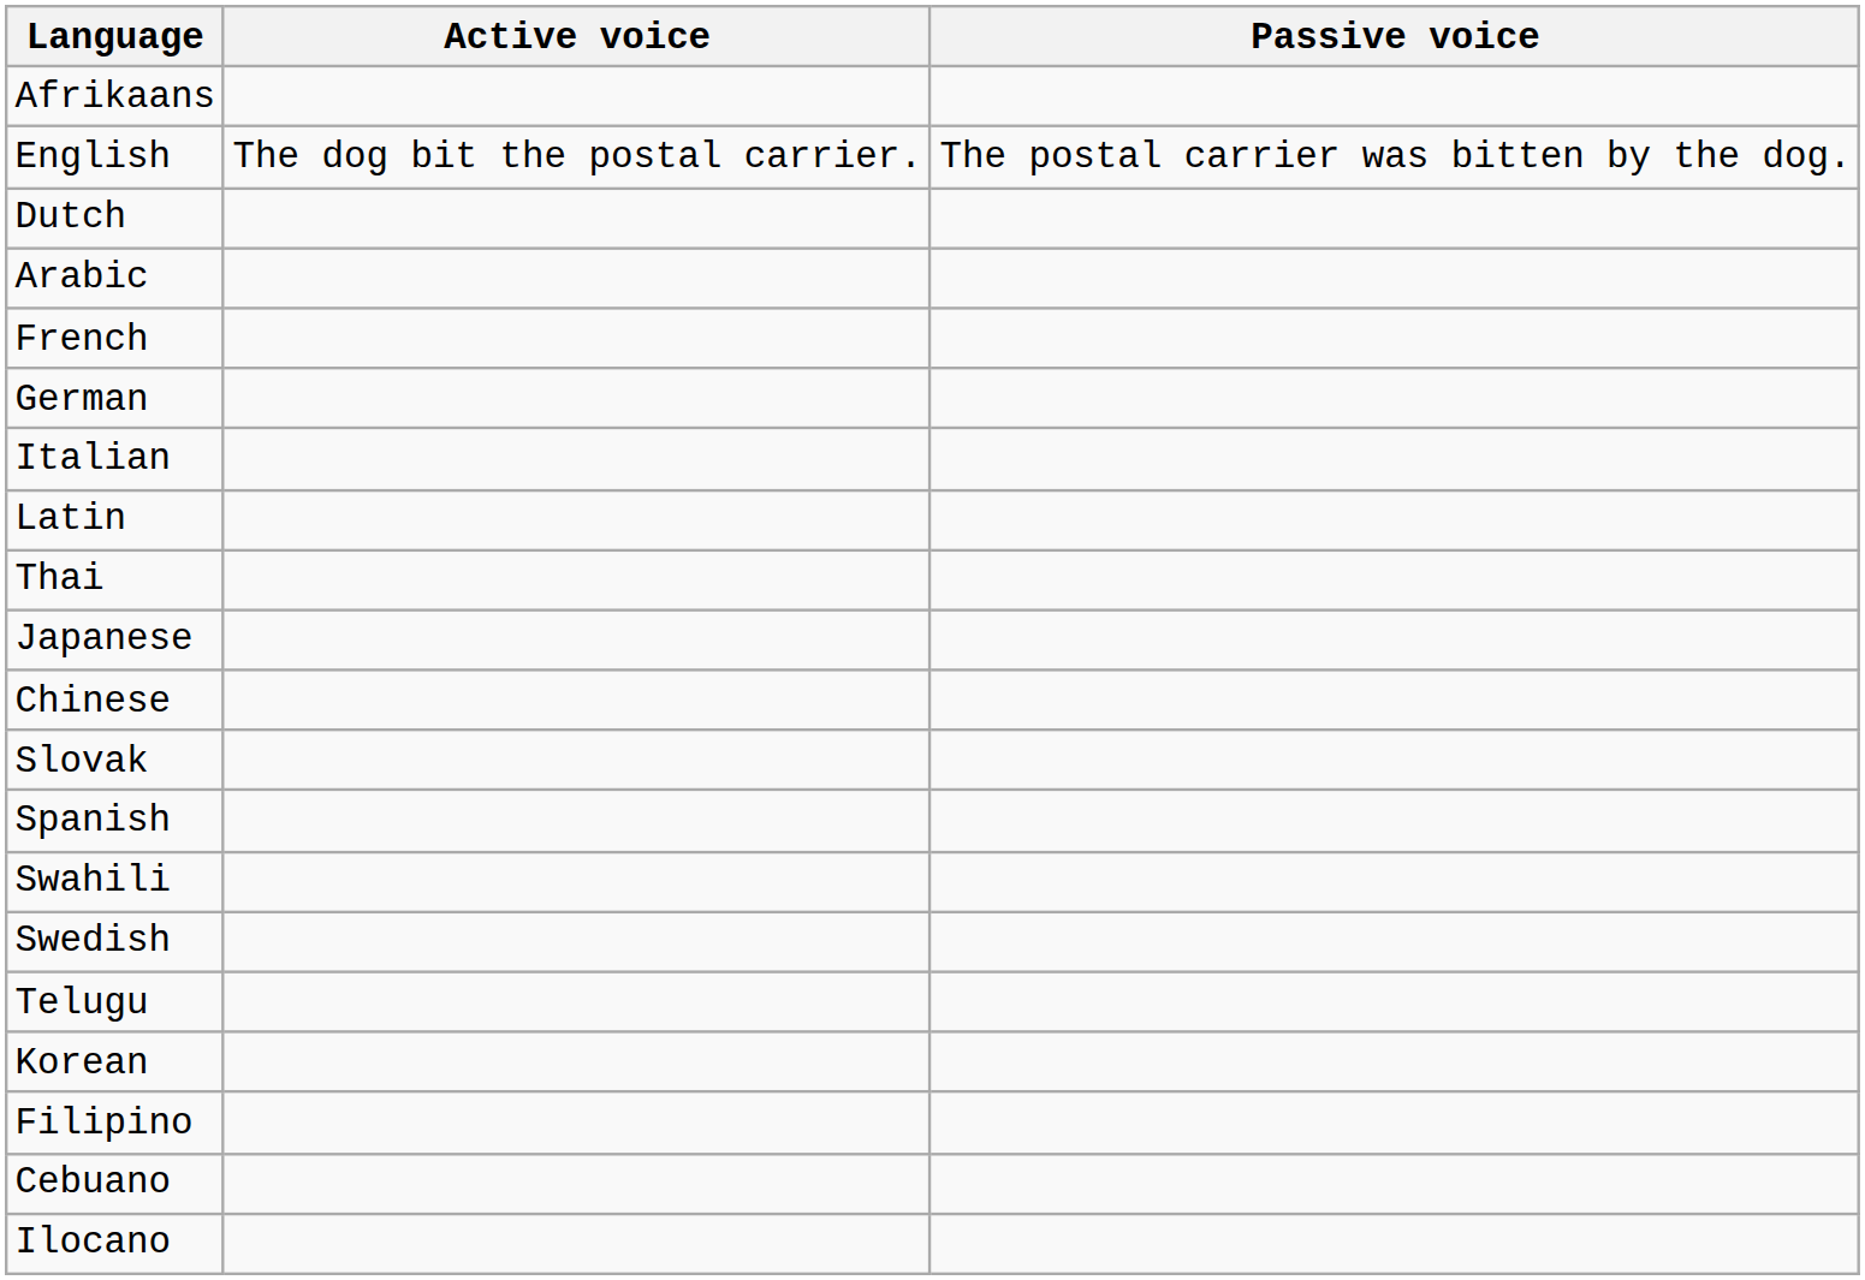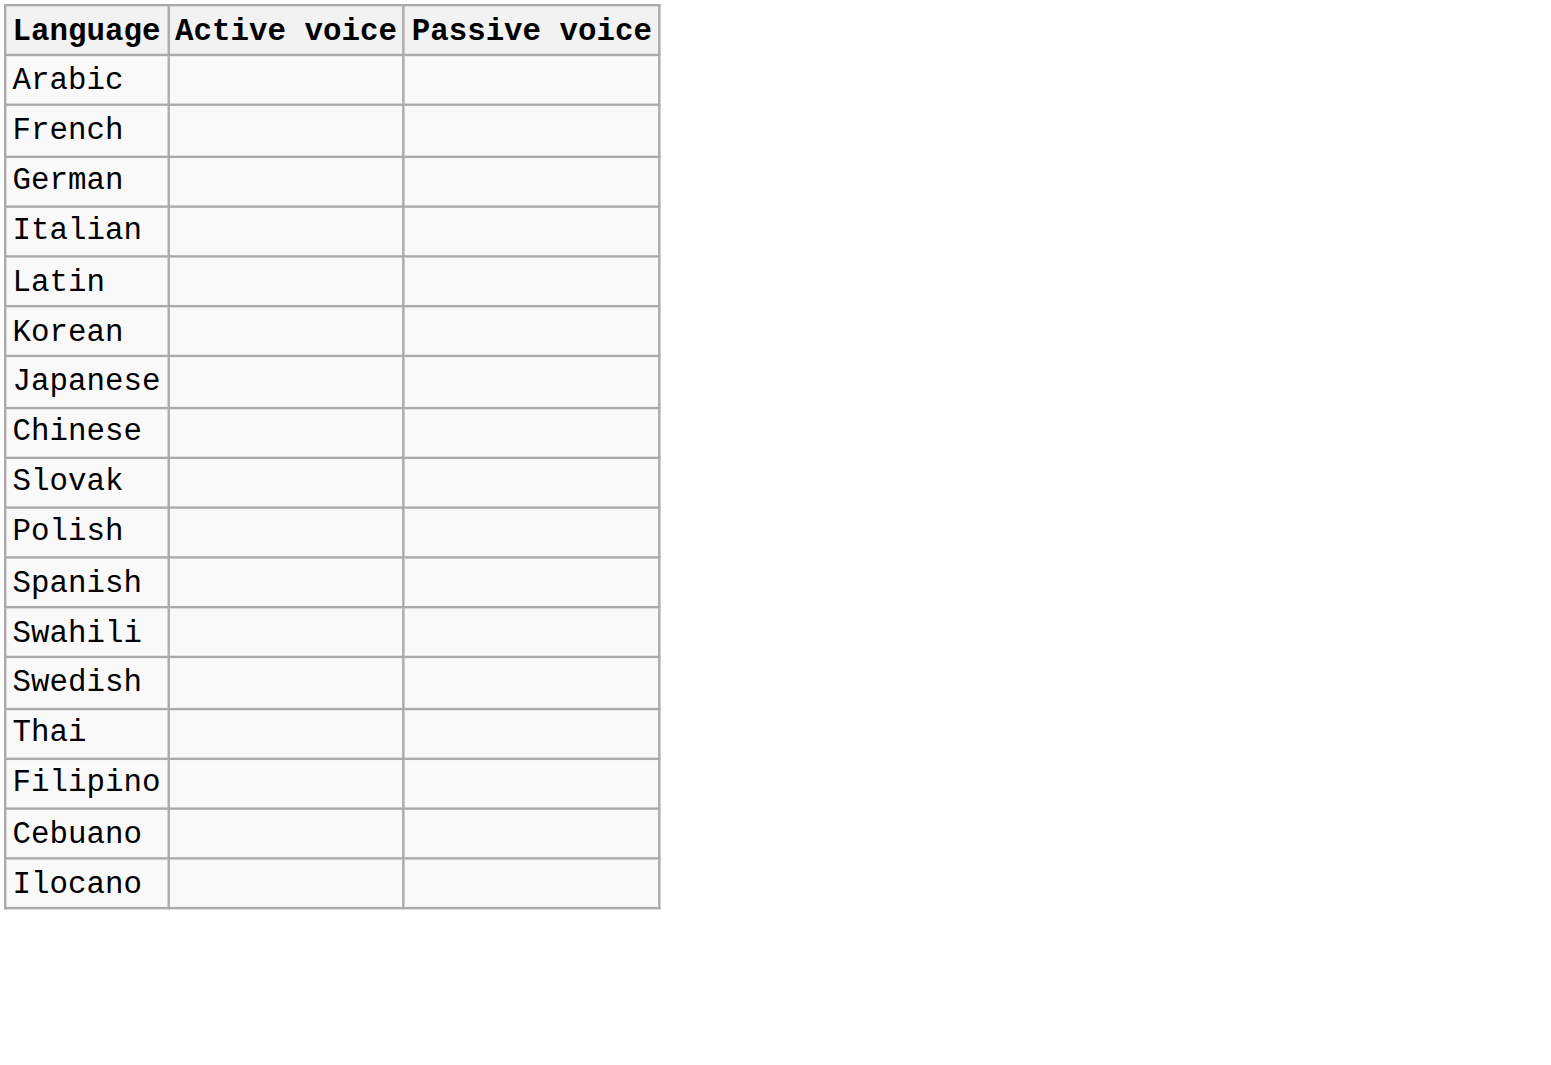 <table class="wikitable sortable">
 <tr>
 <th>Language</th>
 <th>Active voice</th>
 <th>Passive voice</th>
-</tr>
-<tr>
-<td>Afrikaans</td>
-<td></td>
-<td></td>
-</tr>
-<tr>
-<td>English</td>
-<td>The dog bit the postal carrier.</td>
-<td>The postal carrier was bitten by the dog.</td>
-</tr>
-<tr>
-<td>Dutch</td>
-<td></td>
-<td></td>
 </tr>
 <tr>
 <td>Arabic</td>
 <td></td>
 <td></td>
 </tr>
 <tr>
 <td>French</td>
 <td></td>
 <td></td>
 </tr>
 <tr>
 <td>German</td>
 <td></td>
 <td></td>
 </tr>
 <tr>
 <td>Italian</td>
 <td></td>
 <td></td>
 </tr>
 <tr>
 <td>Latin</td>
 <td></td>
 <td></td>
 </tr>
 <tr>
-<td>Thai</td>
+<td>Korean</td>
 <td></td>
 <td></td>
 </tr>
 <tr>
 <td>Japanese</td>
 <td></td>
 <td></td>
 </tr>
 <tr>
 <td>Chinese</td>
 <td></td>
 <td></td>
 </tr>
 <tr>
 <td>Slovak</td>
 <td></td>
 <td></td>
 </tr>
 <tr>
+<td>Polish</td>
+<td></td>
+<td></td>
+</tr>
+<tr>
 <td>Spanish</td>
 <td></td>
 <td></td>
 </tr>
 <tr>
 <td>Swahili</td>
 <td></td>
 <td></td>
 </tr>
 <tr>
 <td>Swedish</td>
 <td></td>
 <td></td>
 </tr>
 <tr>
-<td>Telugu</td>
-<td></td>
-<td></td>
-</tr>
-<tr>
-<td>Korean</td>
+<td>Thai</td>
 <td></td>
 <td></td>
 </tr>
 <tr>
 <td>Filipino</td>
 <td></td>
 <td></td>
 </tr>
 <tr>
 <td>Cebuano</td>
 <td></td>
 <td></td>
 </tr>
 <tr>
 <td>Ilocano</td>
 <td></td>
 <td></td>
 </tr>
 </table>
